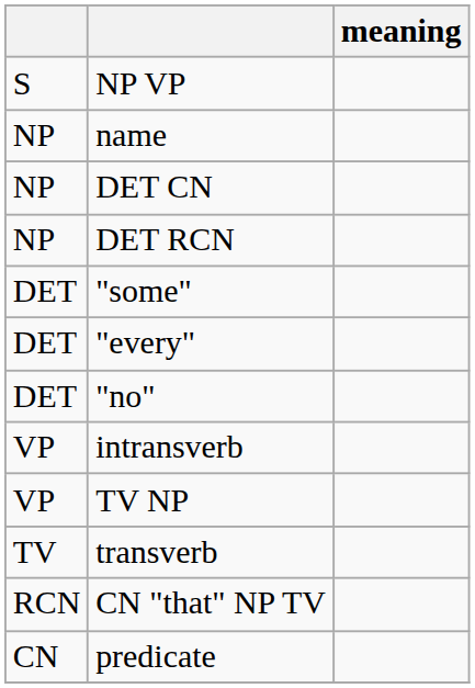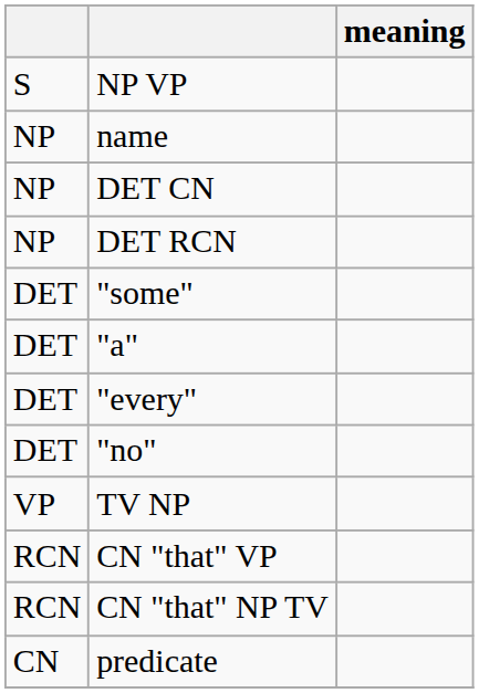 <table class=wikitable>
 <tr>
 <th></th>
 <th></th>
 <th>meaning</th>
 </tr>
 <tr>
 <td>S</td>
 <td>NP VP</td>
 <td></td>
 </tr>
 <tr>
 <td>NP</td>
 <td>name</td>
 <td></td>
 </tr>
 <tr>
 <td>NP</td>
 <td>DET CN</td>
 <td></td>
 </tr>
 <tr>
 <td>NP</td>
 <td>DET RCN</td>
 <td></td>
 </tr>
 <tr>
 <td>DET</td>
 <td>"some"</td>
 <td></td>
 </tr>
 <tr>
 <td>DET</td>
+<td>"a"</td>
+<td></td>
+</tr>
+<tr>
+<td>DET</td>
 <td>"every"</td>
 <td></td>
 </tr>
 <tr>
 <td>DET</td>
 <td>"no"</td>
 <td></td>
 </tr>
 <tr>
 <td>VP</td>
-<td>intransverb</td>
-<td></td>
-</tr>
-<tr>
-<td>VP</td>
 <td>TV NP</td>
 <td></td>
 </tr>
 <tr>
-<td>TV</td>
-<td>transverb</td>
+<td>RCN</td>
+<td>CN "that" VP</td>
 <td></td>
 </tr>
 <tr>
 <td>RCN</td>
 <td>CN "that" NP TV</td>
 <td></td>
 </tr>
 <tr>
 <td>CN</td>
 <td>predicate</td>
 <td></td>
 </tr>
 <tr>
 </tr>
 </table>
